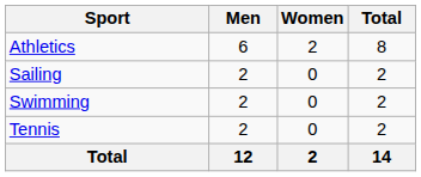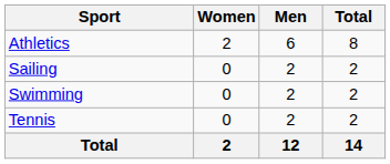 <table class="wikitable sortable" style="text-align:center;">
 <tr>
 <th width=180>Sport</th>
+<th width=55>Women</th>
 <th width=55>Men</th>
-<th width=55>Women</th>
 <th width=55>Total</th>
 </tr>
 <tr>
 <td align=left><a href='#'>Athletics</a></td>
+<td>2</td>
 <td>6</td>
-<td>2</td>
 <td>8</td>
 </tr>
 <tr>
 <td align=left><a href='#'>Sailing</a></td>
+<td>0</td>
 <td>2</td>
-<td>0</td>
 <td>2</td>
 </tr>
 <tr>
 <td align=left><a href='#'>Swimming</a></td>
+<td>0</td>
 <td>2</td>
-<td>0</td>
 <td>2</td>
 </tr>
 <tr>
 <td align=left><a href='#'>Tennis</a></td>
+<td>0</td>
 <td>2</td>
-<td>0</td>
 <td>2</td>
 </tr>
 <tr>
 <th>Total</th>
+<th>2</th>
 <th>12</th>
-<th>2</th>
 <th>14</th>
 </tr>
 </table>
